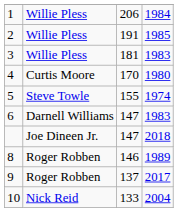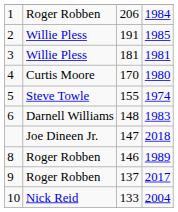 <table class="wikitable">
 <tr>
 </tr>
 <tr>
 <td>1</td>
-<td><a href='#'>Willie Pless</a></td>
+<td>Roger Robben</td>
 <td>206</td>
 <td><a href='#'>1984</a></td>
 </tr>
 <tr>
 <td>2</td>
 <td><a href='#'>Willie Pless</a></td>
 <td>191</td>
 <td><a href='#'>1985</a></td>
 </tr>
 <tr>
 <td>3</td>
 <td><a href='#'>Willie Pless</a></td>
 <td>181</td>
-<td><a href='#'>1983</a></td>
+<td><a href='#'>1981</a></td>
 </tr>
 <tr>
 <td>4</td>
 <td>Curtis Moore</td>
 <td>170</td>
 <td><a href='#'>1980</a></td>
 </tr>
 <tr>
 <td>5</td>
 <td><a href='#'>Steve Towle</a></td>
 <td>155</td>
 <td><a href='#'>1974</a></td>
 </tr>
 <tr>
 <td>6</td>
 <td>Darnell Williams</td>
-<td>147</td>
+<td>148</td>
 <td><a href='#'>1983</a></td>
 </tr>
 <tr>
 <td></td>
 <td>Joe Dineen Jr.</td>
 <td>147</td>
 <td><a href='#'>2018</a></td>
 </tr>
 <tr>
 <td>8</td>
 <td>Roger Robben</td>
 <td>146</td>
 <td><a href='#'>1989</a></td>
 </tr>
 <tr>
 <td>9</td>
 <td>Roger Robben</td>
 <td>137</td>
 <td><a href='#'>2017</a></td>
 </tr>
 <tr>
 <td>10</td>
 <td><a href='#'>Nick Reid</a></td>
 <td>133</td>
 <td><a href='#'>2004</a></td>
 </tr>
 </table>
